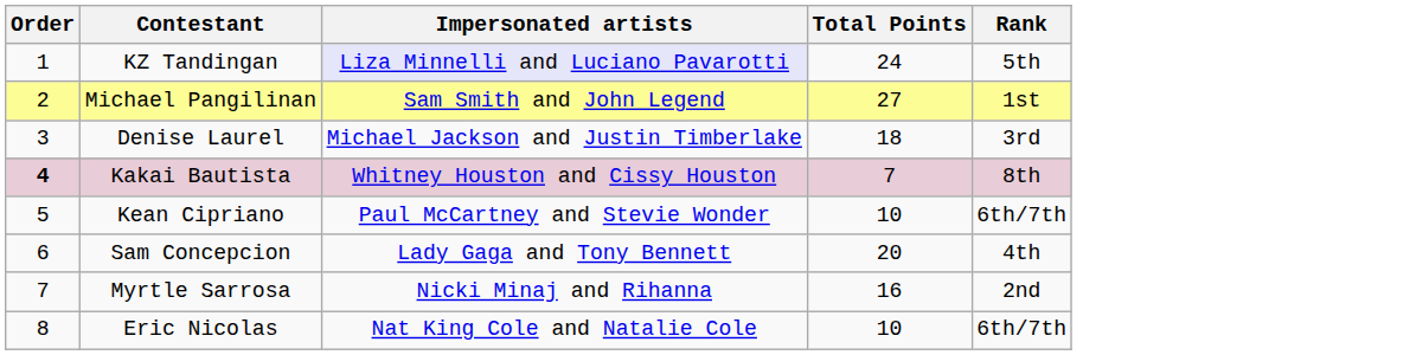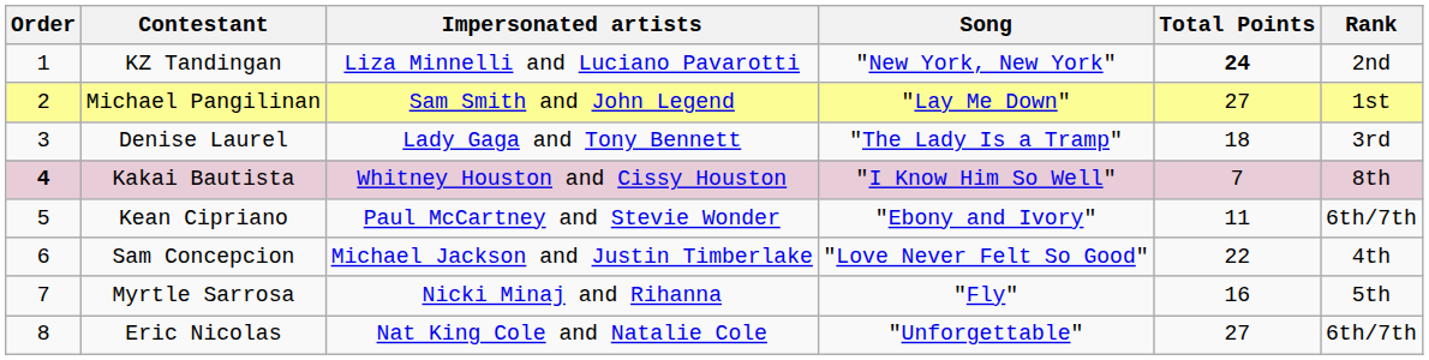 <table class="wikitable" style="text-align:center; line-height:17px; width:auto;">
 <tr>
 <th>Order</th>
 <th>Contestant</th>
 <th>Impersonated artists</th>
+<th>Song</th>
 <th>Total Points</th>
 <th>Rank</th>
 </tr>
 <tr>
 <td>1</td>
 <td>KZ Tandingan</td>
-<td style="background: lavender;"><a href='#'>Liza Minnelli</a> and <a href='#'>Luciano Pavarotti</a></td>
-<td>24</td>
-<td>5th</td>
+<td><a href='#'>Liza Minnelli</a> and <a href='#'>Luciano Pavarotti</a></td>
+<td>"<a href='#'>New York, New York</a>"</td>
+<td><strong>24</strong></td>
+<td>2nd</td>
 </tr>
 <tr>
 <td style="background:#FDFD96;">2</td>
 <td style="background:#FDFD96;">Michael Pangilinan</td>
 <td style="background:#FDFD96;"><a href='#'>Sam Smith</a> and <a href='#'>John Legend</a></td>
+<td style="background:#FDFD96;">"<a href='#'>Lay Me Down</a>"</td>
 <td style="background:#FDFD96;">27</td>
 <td style="background:#FDFD96;">1st</td>
 </tr>
 <tr>
 <td>3</td>
 <td>Denise Laurel</td>
-<td><a href='#'>Michael Jackson</a> and <a href='#'>Justin Timberlake</a></td>
+<td><a href='#'>Lady Gaga</a> and <a href='#'>Tony Bennett</a></td>
+<td>"<a href='#'>The Lady Is a Tramp</a>"</td>
 <td>18</td>
 <td>3rd</td>
 </tr>
 <tr>
 <td style="background:#E8CCD7;"><strong>4</strong></td>
 <td style="background:#E8CCD7;">Kakai Bautista</td>
 <td style="background:#E8CCD7;"><a href='#'>Whitney Houston</a> and <a href='#'>Cissy Houston</a></td>
+<td style="background:#E8CCD7;">"<a href='#'>I Know Him So Well</a>"</td>
 <td style="background:#E8CCD7;">7</td>
 <td style="background:#E8CCD7;">8th</td>
 </tr>
 <tr>
 <td>5</td>
 <td>Kean Cipriano</td>
 <td><a href='#'>Paul McCartney</a> and <a href='#'>Stevie Wonder</a></td>
-<td>10</td>
+<td>"<a href='#'>Ebony and Ivory</a>"</td>
+<td>11</td>
 <td>6th/7th</td>
 </tr>
 <tr>
 <td>6</td>
 <td>Sam Concepcion</td>
-<td><a href='#'>Lady Gaga</a> and <a href='#'>Tony Bennett</a></td>
-<td>20</td>
+<td><a href='#'>Michael Jackson</a> and <a href='#'>Justin Timberlake</a></td>
+<td>"<a href='#'>Love Never Felt So Good</a>"</td>
+<td>22</td>
 <td>4th</td>
 </tr>
 <tr>
 <td>7</td>
 <td>Myrtle Sarrosa</td>
 <td><a href='#'>Nicki Minaj</a> and <a href='#'>Rihanna</a></td>
+<td>"<a href='#'>Fly</a>"</td>
 <td>16</td>
-<td>2nd</td>
+<td>5th</td>
 </tr>
 <tr>
 <td>8</td>
 <td>Eric Nicolas</td>
 <td><a href='#'>Nat King Cole</a> and <a href='#'>Natalie Cole</a></td>
-<td>10</td>
+<td>"<a href='#'>Unforgettable</a>"</td>
+<td>27</td>
 <td>6th/7th</td>
 </tr>
 </table>
